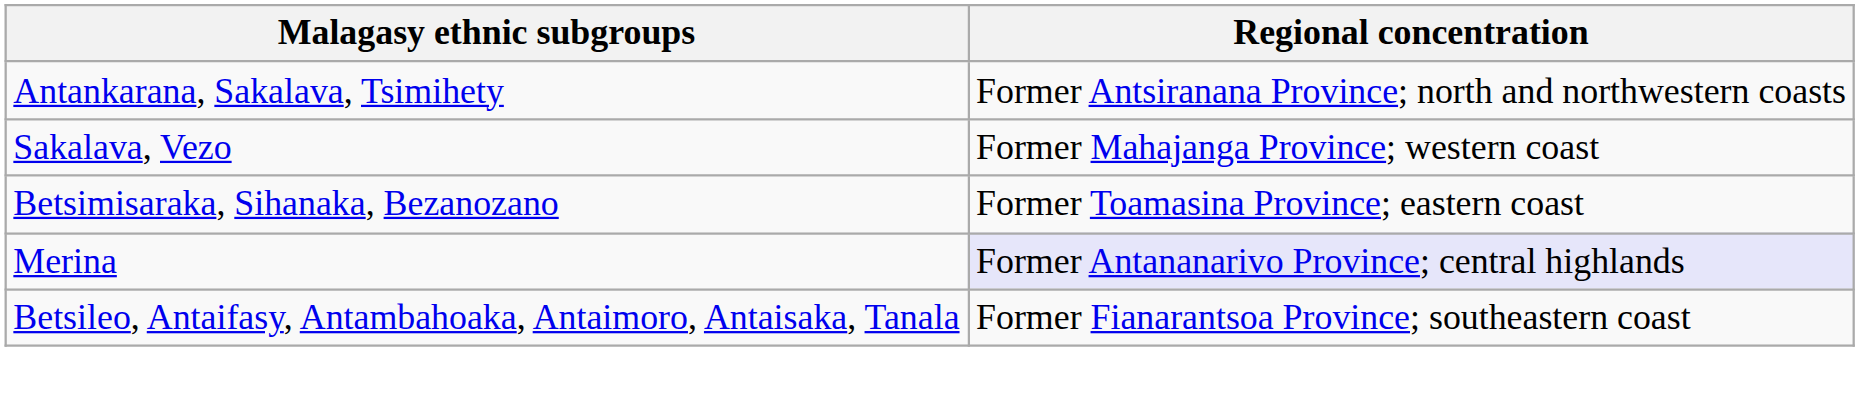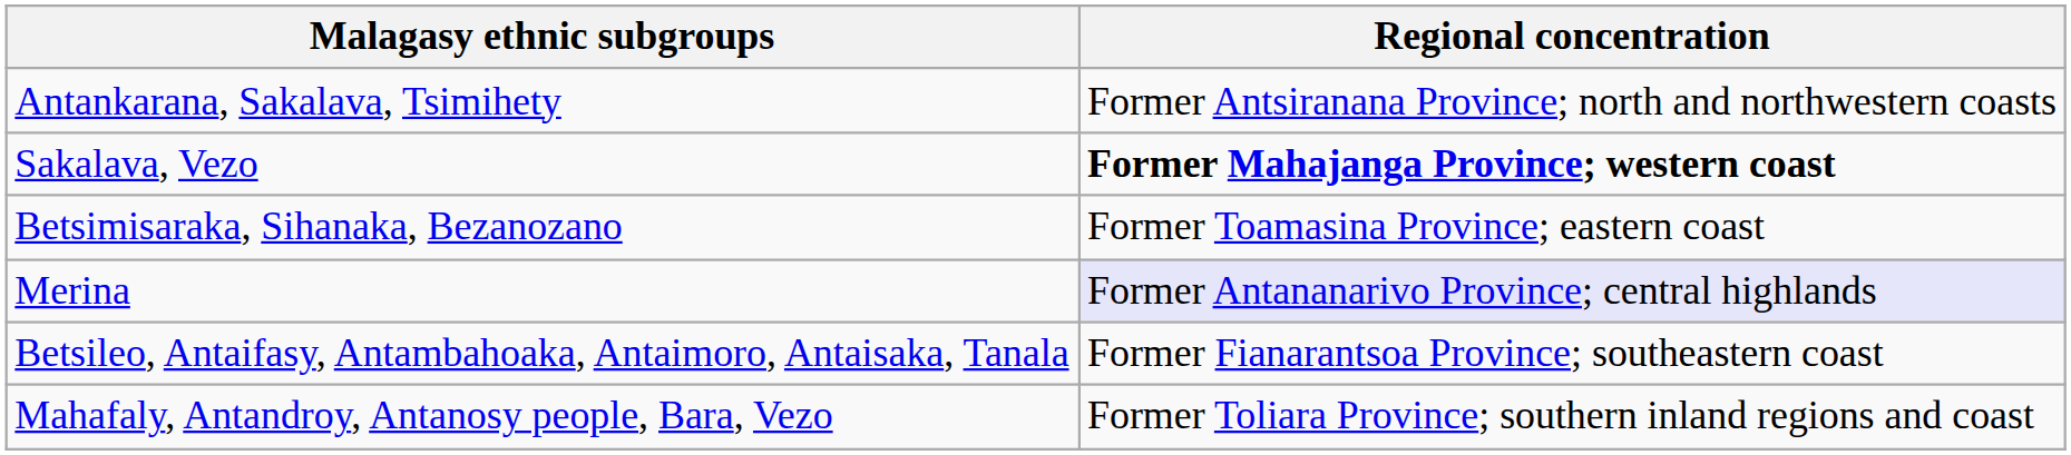 <table class="wikitable" style="margin: 1em auto 1em auto;">
 <tr>
 <th>Malagasy ethnic subgroups</th>
 <th>Regional concentration</th>
 </tr>
 <tr>
 <td><a href='#'>Antankarana</a>, <a href='#'>Sakalava</a>, <a href='#'>Tsimihety</a></td>
 <td>Former <a href='#'>Antsiranana Province</a>; north and northwestern coasts</td>
 </tr>
 <tr>
 <td><a href='#'>Sakalava</a>, <a href='#'>Vezo</a></td>
-<td>Former <a href='#'>Mahajanga Province</a>; western coast</td>
+<td><strong>Former <a href='#'>Mahajanga Province</a>; western coast</strong></td>
 </tr>
 <tr>
 <td><a href='#'>Betsimisaraka</a>, <a href='#'>Sihanaka</a>, <a href='#'>Bezanozano</a></td>
 <td>Former <a href='#'>Toamasina Province</a>; eastern coast</td>
 </tr>
 <tr>
 <td><a href='#'>Merina</a></td>
 <td style="background: lavender;">Former <a href='#'>Antananarivo Province</a>; central highlands</td>
 </tr>
 <tr>
 <td><a href='#'>Betsileo</a>, <a href='#'>Antaifasy</a>, <a href='#'>Antambahoaka</a>, <a href='#'>Antaimoro</a>, <a href='#'>Antaisaka</a>, <a href='#'>Tanala</a></td>
 <td>Former <a href='#'>Fianarantsoa Province</a>; southeastern coast</td>
 </tr>
+<tr>
+<td><a href='#'>Mahafaly</a>, <a href='#'>Antandroy</a>, <a href='#'>Antanosy people</a>, <a href='#'>Bara</a>, <a href='#'>Vezo</a></td>
+<td>Former <a href='#'>Toliara Province</a>; southern inland regions and coast</td>
+</tr>
 </table>
